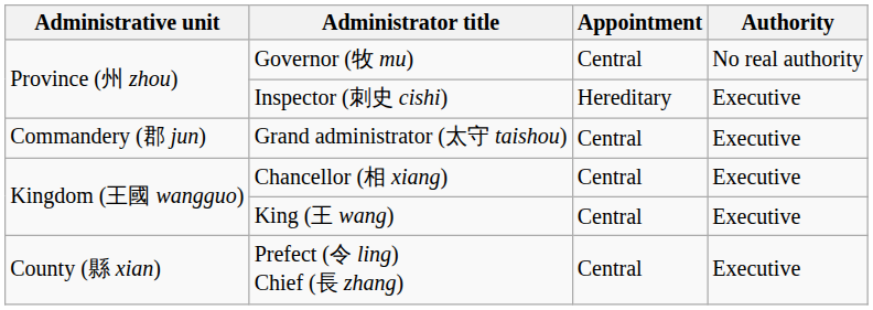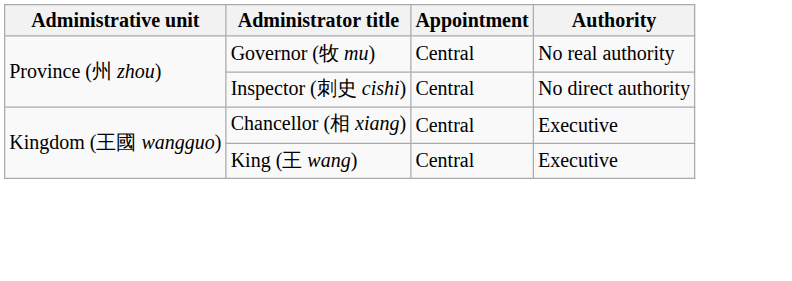 <table class="wikitable">
 <tr>
 <th>Administrative unit</th>
 <th>Administrator title</th>
 <th>Appointment</th>
 <th>Authority</th>
 </tr>
 <tr>
 <td rowspan="2">Province (州 <em>zhou</em>)</td>
 <td>Governor (牧 <em>mu</em>)</td>
 <td>Central</td>
 <td>No real authority</td>
 </tr>
 <tr>
 <td>Inspector (刺史 <em>cishi</em>)</td>
-<td>Hereditary</td>
-<td>Executive</td>
-</tr>
-<tr>
-<td>Commandery (郡 <em>jun</em>)</td>
-<td>Grand administrator (太守 <em>taishou</em>)</td>
 <td>Central</td>
-<td>Executive</td>
+<td>No direct authority</td>
 </tr>
 <tr>
 <td rowspan="2">Kingdom (王國 <em>wangguo</em>)</td>
 <td>Chancellor (相 <em>xiang</em>)</td>
 <td>Central</td>
 <td>Executive</td>
 </tr>
 <tr>
 <td>King (王 <em>wang</em>)</td>
 <td>Central</td>
 <td>Executive</td>
 </tr>
-<tr>
-<td>County (縣 <em>xian</em>)</td>
-<td>Prefect (令 <em>ling</em>)<br>Chief (長 <em>zhang</em>)</td>
-<td>Central</td>
-<td>Executive</td>
-</tr>
 </table>
